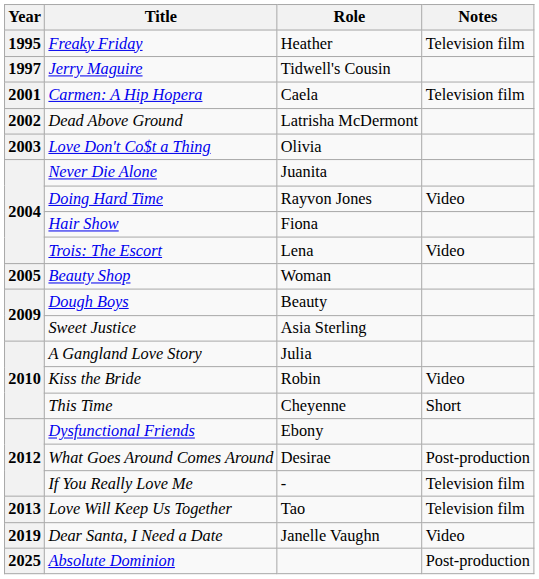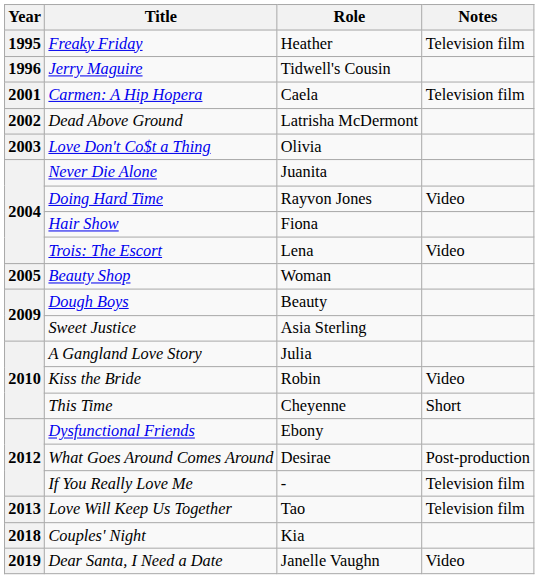 <table class="wikitable plainrowheaders sortable">
 <tr>
 <th scope="col">Year</th>
 <th scope="col">Title</th>
 <th scope="col">Role</th>
 <th scope="col">Notes</th>
 </tr>
 <tr>
 <th scope="row">1995</th>
 <td><em><a href='#'>Freaky Friday</a></em></td>
 <td>Heather</td>
 <td>Television film</td>
 </tr>
 <tr>
-<th scope="row">1997</th>
+<th scope="row">1996</th>
 <td><em><a href='#'>Jerry Maguire</a></em></td>
 <td>Tidwell's Cousin</td>
 <td></td>
 </tr>
 <tr>
 <th scope="row">2001</th>
 <td><em><a href='#'>Carmen: A Hip Hopera</a></em></td>
 <td>Caela</td>
 <td>Television film</td>
 </tr>
 <tr>
 <th scope="row">2002</th>
 <td><em>Dead Above Ground</em></td>
 <td>Latrisha McDermont</td>
 <td></td>
 </tr>
 <tr>
 <th scope="row">2003</th>
 <td><em><a href='#'>Love Don't Co$t a Thing</a></em></td>
 <td>Olivia</td>
 <td></td>
 </tr>
 <tr>
 <th scope="row" rowspan="4">2004</th>
 <td><em><a href='#'>Never Die Alone</a></em></td>
 <td>Juanita</td>
 <td></td>
 </tr>
 <tr>
 <td><em><a href='#'>Doing Hard Time</a></em></td>
 <td>Rayvon Jones</td>
 <td>Video</td>
 </tr>
 <tr>
 <td><em><a href='#'>Hair Show</a></em></td>
 <td>Fiona</td>
 <td></td>
 </tr>
 <tr>
 <td><em><a href='#'>Trois: The Escort</a></em></td>
 <td>Lena</td>
 <td>Video</td>
 </tr>
 <tr>
 <th scope="row">2005</th>
 <td><em><a href='#'>Beauty Shop</a></em></td>
 <td>Woman</td>
 <td></td>
 </tr>
 <tr>
 <th scope="row" rowspan="2">2009</th>
 <td><em><a href='#'>Dough Boys</a></em></td>
 <td>Beauty</td>
 <td></td>
 </tr>
 <tr>
 <td><em>Sweet Justice</em></td>
 <td>Asia Sterling</td>
 <td></td>
 </tr>
 <tr>
 <th scope="row" rowspan="3">2010</th>
 <td><em>A Gangland Love Story</em></td>
 <td>Julia</td>
 <td></td>
 </tr>
 <tr>
 <td><em>Kiss the Bride</em></td>
 <td>Robin</td>
 <td>Video</td>
 </tr>
 <tr>
 <td><em>This Time</em></td>
 <td>Cheyenne</td>
 <td>Short</td>
 </tr>
 <tr>
 <th scope="row" rowspan="3">2012</th>
 <td><em><a href='#'>Dysfunctional Friends</a></em></td>
 <td>Ebony</td>
 <td></td>
 </tr>
 <tr>
 <td><em>What Goes Around Comes Around</em></td>
 <td>Desirae</td>
 <td>Post-production</td>
 </tr>
 <tr>
 <td><em>If You Really Love Me</em></td>
 <td>-</td>
 <td>Television film</td>
 </tr>
 <tr>
 <th scope="row">2013</th>
 <td><em>Love Will Keep Us Together</em></td>
 <td>Tao</td>
 <td>Television film</td>
 </tr>
 <tr>
+<th scope="row">2018</th>
+<td><em>Couples' Night</em></td>
+<td>Kia</td>
+<td></td>
+</tr>
+<tr>
 <th scope="row">2019</th>
 <td><em>Dear Santa, I Need a Date</em></td>
 <td>Janelle Vaughn</td>
 <td>Video</td>
 </tr>
-<tr>
-<th scope="row">2025</th>
-<td><em><a href='#'>Absolute Dominion</a></em></td>
-<td></td>
-<td>Post-production</td>
-</tr>
 </table>
